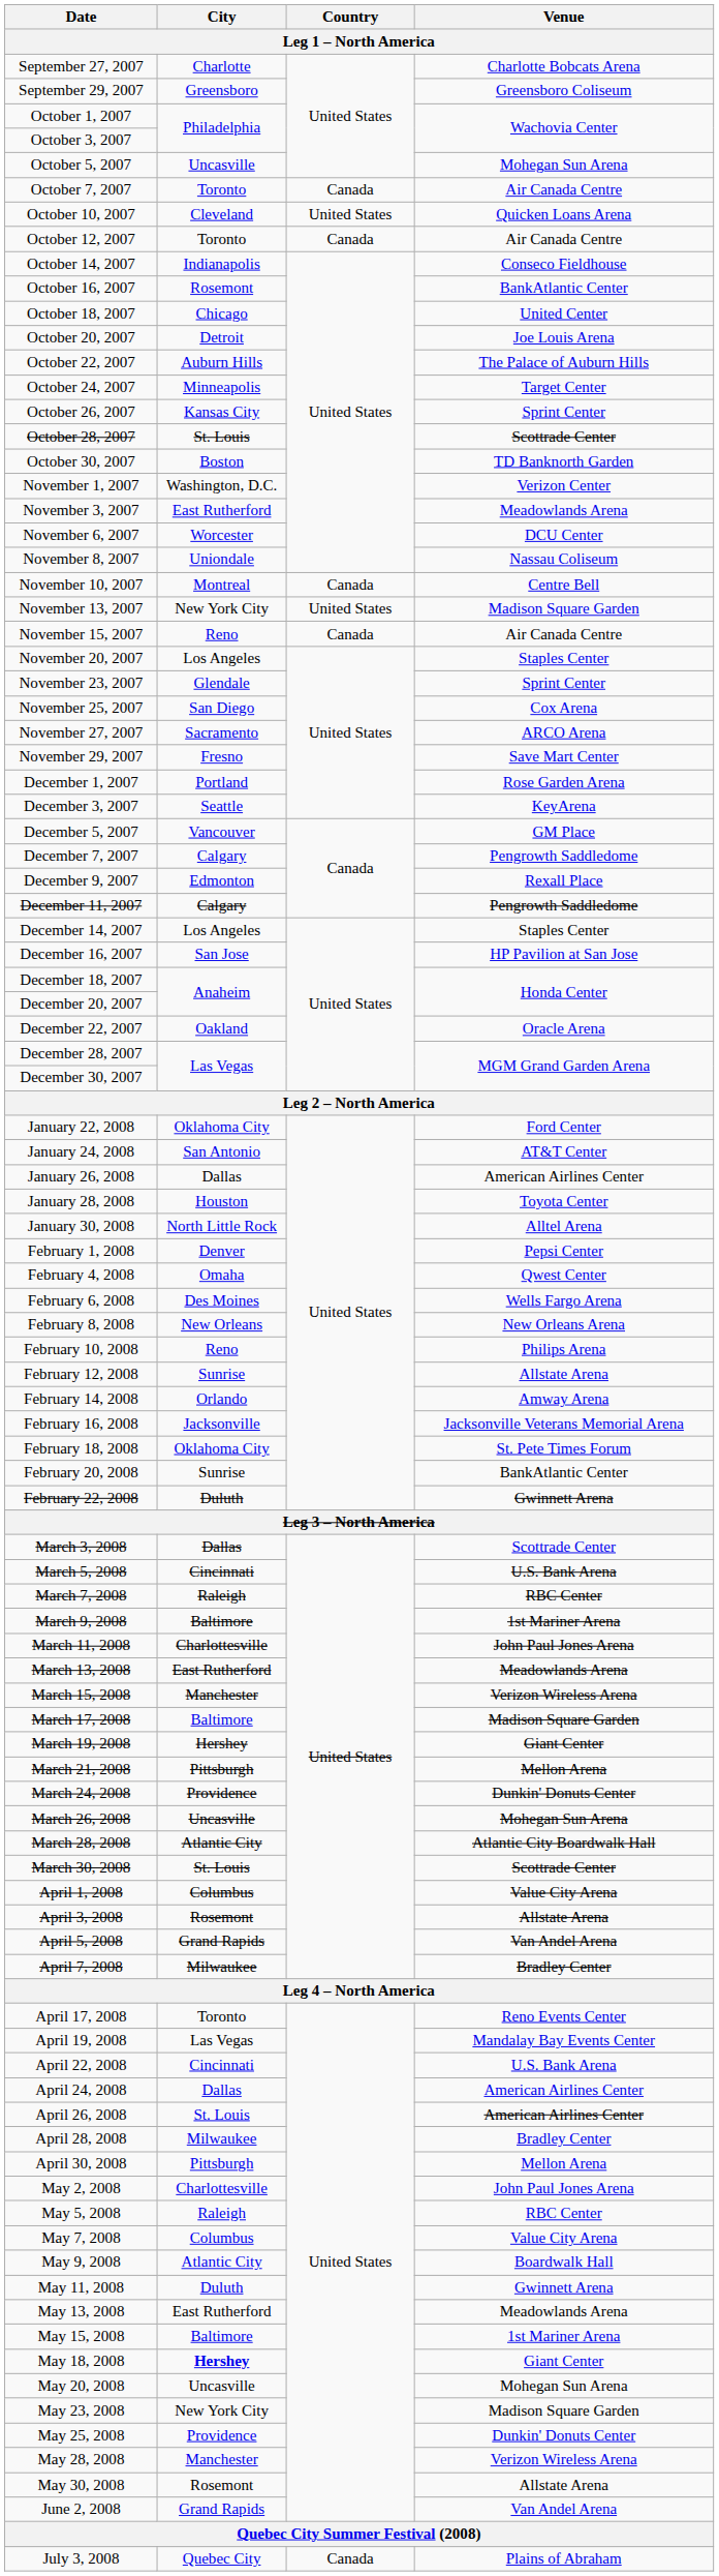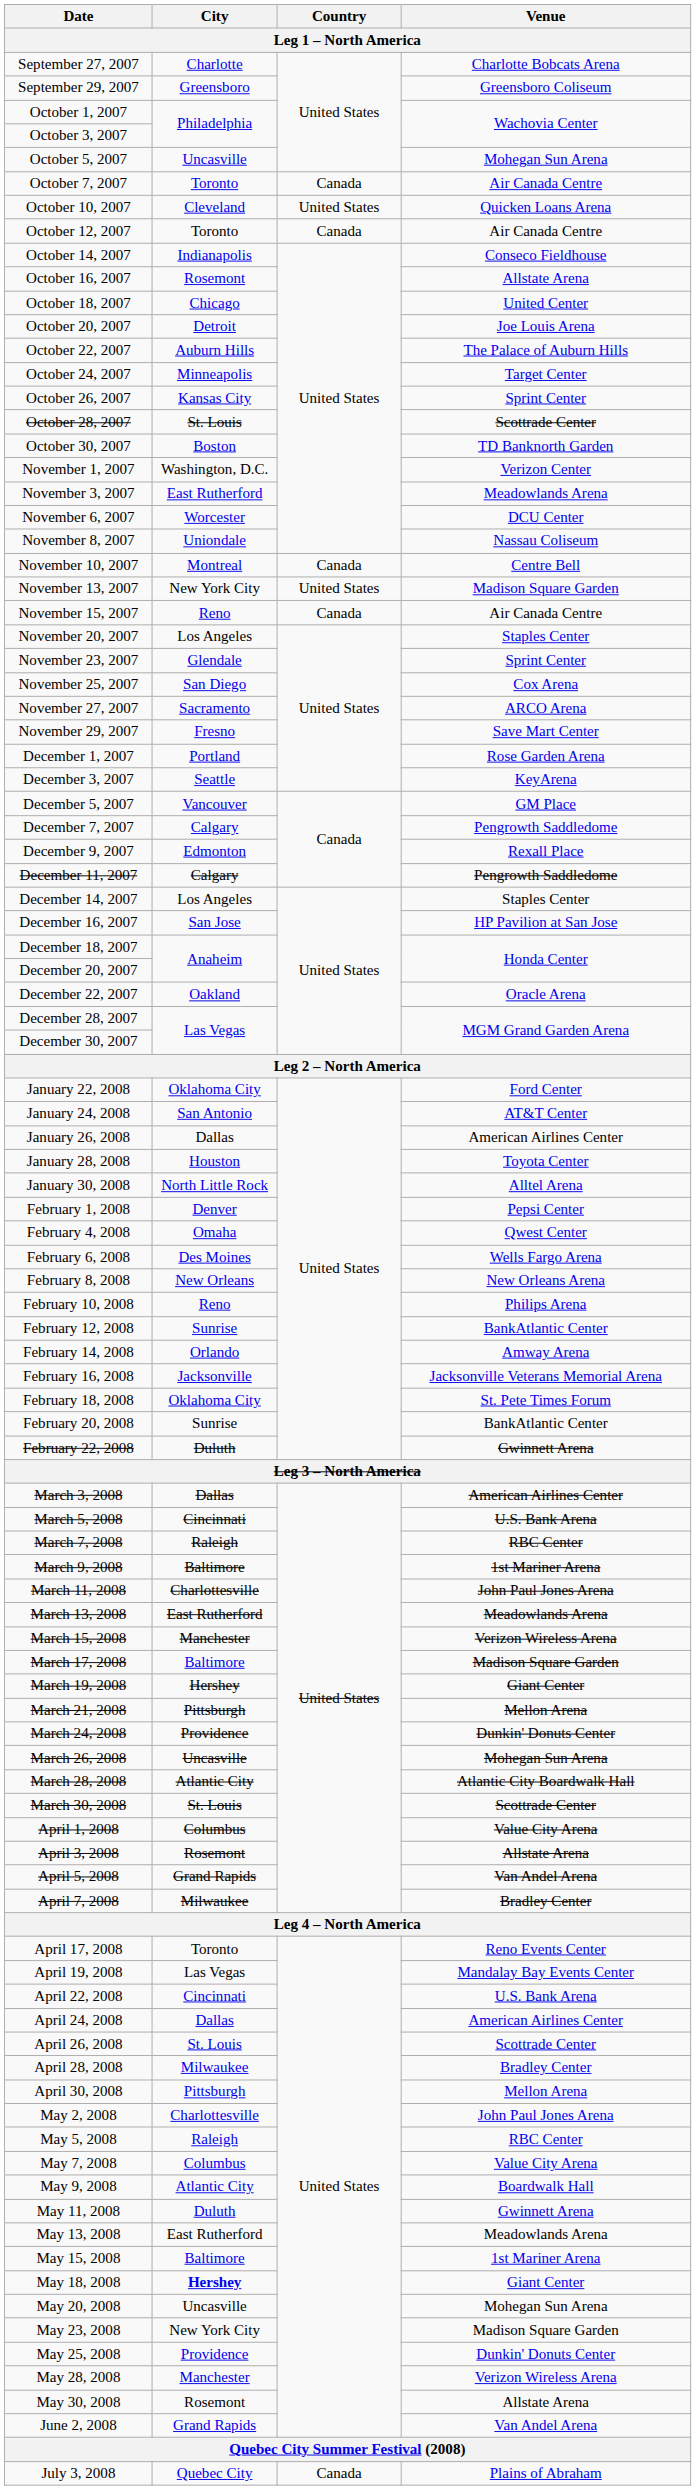 <table class="wikitable" style="text-align:center;">
 <tr>
 <th width="150">Date</th>
 <th width="125">City</th>
 <th width="125">Country</th>
 <th width="300">Venue</th>
 </tr>
 <tr>
 <th colspan="4">Leg 1 – North America</th>
 </tr>
 <tr>
 <td>September 27, 2007</td>
 <td><a href='#'>Charlotte</a></td>
 <td rowspan="5">United States</td>
 <td><a href='#'>Charlotte Bobcats Arena</a></td>
 </tr>
 <tr>
 <td>September 29, 2007</td>
 <td><a href='#'>Greensboro</a></td>
 <td><a href='#'>Greensboro Coliseum</a></td>
 </tr>
 <tr>
 <td>October 1, 2007</td>
 <td rowspan="2"><a href='#'>Philadelphia</a></td>
 <td rowspan="2"><a href='#'>Wachovia Center</a></td>
 </tr>
 <tr>
 <td>October 3, 2007</td>
 </tr>
 <tr>
 <td>October 5, 2007</td>
 <td><a href='#'>Uncasville</a></td>
 <td><a href='#'>Mohegan Sun Arena</a></td>
 </tr>
 <tr>
 <td>October 7, 2007</td>
 <td><a href='#'>Toronto</a></td>
 <td>Canada</td>
 <td><a href='#'>Air Canada Centre</a></td>
 </tr>
 <tr>
 <td>October 10, 2007</td>
 <td><a href='#'>Cleveland</a></td>
 <td>United States</td>
 <td><a href='#'>Quicken Loans Arena</a></td>
 </tr>
 <tr>
 <td>October 12, 2007</td>
 <td>Toronto</td>
 <td>Canada</td>
 <td>Air Canada Centre</td>
 </tr>
 <tr>
 <td>October 14, 2007</td>
 <td><a href='#'>Indianapolis</a></td>
 <td rowspan="13">United States</td>
 <td><a href='#'>Conseco Fieldhouse</a></td>
 </tr>
 <tr>
 <td>October 16, 2007</td>
 <td><a href='#'>Rosemont</a></td>
-<td><a href='#'>BankAtlantic Center</a></td>
+<td><a href='#'>Allstate Arena</a></td>
 </tr>
 <tr>
 <td>October 18, 2007</td>
 <td><a href='#'>Chicago</a></td>
 <td><a href='#'>United Center</a></td>
 </tr>
 <tr>
 <td>October 20, 2007</td>
 <td><a href='#'>Detroit</a></td>
 <td><a href='#'>Joe Louis Arena</a></td>
 </tr>
 <tr>
 <td>October 22, 2007</td>
 <td><a href='#'>Auburn Hills</a></td>
 <td><a href='#'>The Palace of Auburn Hills</a></td>
 </tr>
 <tr>
 <td>October 24, 2007</td>
 <td><a href='#'>Minneapolis</a></td>
 <td><a href='#'>Target Center</a></td>
 </tr>
 <tr>
 <td>October 26, 2007</td>
 <td><a href='#'>Kansas City</a></td>
 <td><a href='#'>Sprint Center</a></td>
 </tr>
 <tr>
 <td><s>October 28, 2007</s></td>
 <td><s>St. Louis</s></td>
 <td><s>Scottrade Center</s></td>
 </tr>
 <tr>
 <td>October 30, 2007</td>
 <td><a href='#'>Boston</a></td>
 <td><a href='#'>TD Banknorth Garden</a></td>
 </tr>
 <tr>
 <td>November 1, 2007</td>
 <td>Washington, D.C.</td>
 <td><a href='#'>Verizon Center</a></td>
 </tr>
 <tr>
 <td>November 3, 2007</td>
 <td><a href='#'>East Rutherford</a></td>
 <td><a href='#'>Meadowlands Arena</a></td>
 </tr>
 <tr>
 <td>November 6, 2007</td>
 <td><a href='#'>Worcester</a></td>
 <td><a href='#'>DCU Center</a></td>
 </tr>
 <tr>
 <td>November 8, 2007</td>
 <td><a href='#'>Uniondale</a></td>
 <td><a href='#'>Nassau Coliseum</a></td>
 </tr>
 <tr>
 <td>November 10, 2007</td>
 <td><a href='#'>Montreal</a></td>
 <td>Canada</td>
 <td><a href='#'>Centre Bell</a></td>
 </tr>
 <tr>
 <td>November 13, 2007</td>
 <td>New York City</td>
 <td>United States</td>
 <td><a href='#'>Madison Square Garden</a></td>
 </tr>
 <tr>
 <td>November 15, 2007</td>
 <td><a href='#'>Reno</a></td>
 <td>Canada</td>
 <td>Air Canada Centre</td>
 </tr>
 <tr>
 <td>November 20, 2007</td>
 <td>Los Angeles</td>
 <td rowspan="7">United States</td>
 <td><a href='#'>Staples Center</a></td>
 </tr>
 <tr>
 <td>November 23, 2007</td>
 <td><a href='#'>Glendale</a></td>
 <td><a href='#'>Sprint Center</a></td>
 </tr>
 <tr>
 <td>November 25, 2007</td>
 <td><a href='#'>San Diego</a></td>
 <td><a href='#'>Cox Arena</a></td>
 </tr>
 <tr>
 <td>November 27, 2007</td>
 <td><a href='#'>Sacramento</a></td>
 <td><a href='#'>ARCO Arena</a></td>
 </tr>
 <tr>
 <td>November 29, 2007</td>
 <td><a href='#'>Fresno</a></td>
 <td><a href='#'>Save Mart Center</a></td>
 </tr>
 <tr>
 <td>December 1, 2007</td>
 <td><a href='#'>Portland</a></td>
 <td><a href='#'>Rose Garden Arena</a></td>
 </tr>
 <tr>
 <td>December 3, 2007</td>
 <td><a href='#'>Seattle</a></td>
 <td><a href='#'>KeyArena</a></td>
 </tr>
 <tr>
 <td>December 5, 2007</td>
 <td><a href='#'>Vancouver</a></td>
 <td rowspan="4">Canada</td>
 <td><a href='#'>GM Place</a></td>
 </tr>
 <tr>
 <td>December 7, 2007</td>
 <td><a href='#'>Calgary</a></td>
 <td><a href='#'>Pengrowth Saddledome</a></td>
 </tr>
 <tr>
 <td>December 9, 2007</td>
 <td><a href='#'>Edmonton</a></td>
 <td><a href='#'>Rexall Place</a></td>
 </tr>
 <tr>
 <td><s>December 11, 2007</s></td>
 <td><s>Calgary</s></td>
 <td><s>Pengrowth Saddledome</s></td>
 </tr>
 <tr>
 <td>December 14, 2007</td>
 <td>Los Angeles</td>
 <td rowspan="7">United States</td>
 <td>Staples Center</td>
 </tr>
 <tr>
 <td>December 16, 2007</td>
 <td><a href='#'>San Jose</a></td>
 <td><a href='#'>HP Pavilion at San Jose</a></td>
 </tr>
 <tr>
 <td>December 18, 2007</td>
 <td rowspan="2"><a href='#'>Anaheim</a></td>
 <td rowspan="2"><a href='#'>Honda Center</a></td>
 </tr>
 <tr>
 <td>December 20, 2007</td>
 </tr>
 <tr>
 <td>December 22, 2007</td>
 <td><a href='#'>Oakland</a></td>
 <td><a href='#'>Oracle Arena</a></td>
 </tr>
 <tr>
 <td>December 28, 2007</td>
 <td rowspan="2"><a href='#'>Las Vegas</a></td>
 <td rowspan="2"><a href='#'>MGM Grand Garden Arena</a></td>
 </tr>
 <tr>
 <td>December 30, 2007</td>
 </tr>
 <tr>
 <th colspan="4">Leg 2 – North America</th>
 </tr>
 <tr>
 <td>January 22, 2008</td>
 <td><a href='#'>Oklahoma City</a></td>
 <td rowspan="16">United States</td>
 <td><a href='#'>Ford Center</a></td>
 </tr>
 <tr>
 <td>January 24, 2008</td>
 <td><a href='#'>San Antonio</a></td>
 <td><a href='#'>AT&T Center</a></td>
 </tr>
 <tr>
 <td>January 26, 2008</td>
 <td>Dallas</td>
 <td>American Airlines Center</td>
 </tr>
 <tr>
 <td>January 28, 2008</td>
 <td><a href='#'>Houston</a></td>
 <td><a href='#'>Toyota Center</a></td>
 </tr>
 <tr>
 <td>January 30, 2008</td>
 <td><a href='#'>North Little Rock</a></td>
 <td><a href='#'>Alltel Arena</a></td>
 </tr>
 <tr>
 <td>February 1, 2008</td>
 <td><a href='#'>Denver</a></td>
 <td><a href='#'>Pepsi Center</a></td>
 </tr>
 <tr>
 <td>February 4, 2008</td>
 <td><a href='#'>Omaha</a></td>
 <td><a href='#'>Qwest Center</a></td>
 </tr>
 <tr>
 <td>February 6, 2008</td>
 <td><a href='#'>Des Moines</a></td>
 <td><a href='#'>Wells Fargo Arena</a></td>
 </tr>
 <tr>
 <td>February 8, 2008</td>
 <td><a href='#'>New Orleans</a></td>
 <td><a href='#'>New Orleans Arena</a></td>
 </tr>
 <tr>
 <td>February 10, 2008</td>
 <td><a href='#'>Reno</a></td>
 <td><a href='#'>Philips Arena</a></td>
 </tr>
 <tr>
 <td>February 12, 2008</td>
 <td><a href='#'>Sunrise</a></td>
-<td><a href='#'>Allstate Arena</a></td>
+<td><a href='#'>BankAtlantic Center</a></td>
 </tr>
 <tr>
 <td>February 14, 2008</td>
 <td><a href='#'>Orlando</a></td>
 <td><a href='#'>Amway Arena</a></td>
 </tr>
 <tr>
 <td>February 16, 2008</td>
 <td><a href='#'>Jacksonville</a></td>
 <td><a href='#'>Jacksonville Veterans Memorial Arena</a></td>
 </tr>
 <tr>
 <td>February 18, 2008</td>
 <td><a href='#'>Oklahoma City</a></td>
 <td><a href='#'>St. Pete Times Forum</a></td>
 </tr>
 <tr>
 <td>February 20, 2008</td>
 <td>Sunrise</td>
 <td>BankAtlantic Center</td>
 </tr>
 <tr>
 <td><s>February 22, 2008</s></td>
 <td><s>Duluth</s></td>
 <td><s>Gwinnett Arena</s></td>
 </tr>
 <tr>
 <th colspan="4"><s>Leg 3 – North America</s></th>
 </tr>
 <tr>
 <td><s>March 3, 2008</s></td>
 <td><s>Dallas</s></td>
 <td rowspan="18"><s>United States</s></td>
-<td><a href='#'>Scottrade Center</a></td>
+<td><s>American Airlines Center</s></td>
 </tr>
 <tr>
 <td><s>March 5, 2008</s></td>
 <td><s>Cincinnati</s></td>
 <td><s>U.S. Bank Arena</s></td>
 </tr>
 <tr>
 <td><s>March 7, 2008</s></td>
 <td><s>Raleigh</s></td>
 <td><s>RBC Center</s></td>
 </tr>
 <tr>
 <td><s>March 9, 2008</s></td>
 <td><s>Baltimore</s></td>
 <td><s>1st Mariner Arena</s></td>
 </tr>
 <tr>
 <td><s>March 11, 2008</s></td>
 <td><s>Charlottesville</s></td>
 <td><s>John Paul Jones Arena</s></td>
 </tr>
 <tr>
 <td><s>March 13, 2008</s></td>
 <td><s>East Rutherford</s></td>
 <td><s>Meadowlands Arena</s></td>
 </tr>
 <tr>
 <td><s>March 15, 2008</s></td>
 <td><s>Manchester</s></td>
 <td><s>Verizon Wireless Arena</s></td>
 </tr>
 <tr>
 <td><s>March 17, 2008</s></td>
 <td><a href='#'>Baltimore</a></td>
 <td><s>Madison Square Garden</s></td>
 </tr>
 <tr>
 <td><s>March 19, 2008</s></td>
 <td><s>Hershey</s></td>
 <td><s>Giant Center</s></td>
 </tr>
 <tr>
 <td><s>March 21, 2008</s></td>
 <td><s>Pittsburgh</s></td>
 <td><s>Mellon Arena</s></td>
 </tr>
 <tr>
 <td><s>March 24, 2008</s></td>
 <td><s>Providence</s></td>
 <td><s>Dunkin' Donuts Center</s></td>
 </tr>
 <tr>
 <td><s>March 26, 2008</s></td>
 <td><s>Uncasville</s></td>
 <td><s>Mohegan Sun Arena</s></td>
 </tr>
 <tr>
 <td><s>March 28, 2008</s></td>
 <td><s>Atlantic City</s></td>
 <td><s>Atlantic City Boardwalk Hall</s></td>
 </tr>
 <tr>
 <td><s>March 30, 2008</s></td>
 <td><s>St. Louis</s></td>
 <td><s>Scottrade Center</s></td>
 </tr>
 <tr>
 <td><s>April 1, 2008</s></td>
 <td><s>Columbus</s></td>
 <td><s>Value City Arena</s></td>
 </tr>
 <tr>
 <td><s>April 3, 2008</s></td>
 <td><s>Rosemont</s></td>
 <td><s>Allstate Arena</s></td>
 </tr>
 <tr>
 <td><s>April 5, 2008</s></td>
 <td><s>Grand Rapids</s></td>
 <td><s>Van Andel Arena</s></td>
 </tr>
 <tr>
 <td><s>April 7, 2008</s></td>
 <td><s>Milwaukee</s></td>
 <td><s>Bradley Center</s></td>
 </tr>
 <tr>
 <th colspan="4">Leg 4 – North America</th>
 </tr>
 <tr>
 <td>April 17, 2008</td>
 <td>Toronto</td>
 <td rowspan="21">United States</td>
 <td><a href='#'>Reno Events Center</a></td>
 </tr>
 <tr>
 <td>April 19, 2008</td>
 <td>Las Vegas</td>
 <td><a href='#'>Mandalay Bay Events Center</a></td>
 </tr>
 <tr>
 <td>April 22, 2008</td>
 <td><a href='#'>Cincinnati</a></td>
 <td><a href='#'>U.S. Bank Arena</a></td>
 </tr>
 <tr>
 <td>April 24, 2008</td>
 <td><a href='#'>Dallas</a></td>
 <td><a href='#'>American Airlines Center</a></td>
 </tr>
 <tr>
 <td>April 26, 2008</td>
 <td><a href='#'>St. Louis</a></td>
-<td><s>American Airlines Center</s></td>
+<td><a href='#'>Scottrade Center</a></td>
 </tr>
 <tr>
 <td>April 28, 2008</td>
 <td><a href='#'>Milwaukee</a></td>
 <td><a href='#'>Bradley Center</a></td>
 </tr>
 <tr>
 <td>April 30, 2008</td>
 <td><a href='#'>Pittsburgh</a></td>
 <td><a href='#'>Mellon Arena</a></td>
 </tr>
 <tr>
 <td>May 2, 2008</td>
 <td><a href='#'>Charlottesville</a></td>
 <td><a href='#'>John Paul Jones Arena</a></td>
 </tr>
 <tr>
 <td>May 5, 2008</td>
 <td><a href='#'>Raleigh</a></td>
 <td><a href='#'>RBC Center</a></td>
 </tr>
 <tr>
 <td>May 7, 2008</td>
 <td><a href='#'>Columbus</a></td>
 <td><a href='#'>Value City Arena</a></td>
 </tr>
 <tr>
 <td>May 9, 2008</td>
 <td><a href='#'>Atlantic City</a></td>
 <td><a href='#'>Boardwalk Hall</a></td>
 </tr>
 <tr>
 <td>May 11, 2008</td>
 <td><a href='#'>Duluth</a></td>
 <td><a href='#'>Gwinnett Arena</a></td>
 </tr>
 <tr>
 <td>May 13, 2008</td>
 <td>East Rutherford</td>
 <td>Meadowlands Arena</td>
 </tr>
 <tr>
 <td>May 15, 2008</td>
 <td><a href='#'>Baltimore</a></td>
 <td><a href='#'>1st Mariner Arena</a></td>
 </tr>
 <tr>
 <td>May 18, 2008</td>
 <td><strong><a href='#'>Hershey</a></strong></td>
 <td><a href='#'>Giant Center</a></td>
 </tr>
 <tr>
 <td>May 20, 2008</td>
 <td>Uncasville</td>
 <td>Mohegan Sun Arena</td>
 </tr>
 <tr>
 <td>May 23, 2008</td>
 <td>New York City</td>
 <td>Madison Square Garden</td>
 </tr>
 <tr>
 <td>May 25, 2008</td>
 <td><a href='#'>Providence</a></td>
 <td><a href='#'>Dunkin' Donuts Center</a></td>
 </tr>
 <tr>
 <td>May 28, 2008</td>
 <td><a href='#'>Manchester</a></td>
 <td><a href='#'>Verizon Wireless Arena</a></td>
 </tr>
 <tr>
 <td>May 30, 2008</td>
 <td>Rosemont</td>
 <td>Allstate Arena</td>
 </tr>
 <tr>
 <td>June 2, 2008</td>
 <td><a href='#'>Grand Rapids</a></td>
 <td><a href='#'>Van Andel Arena</a></td>
 </tr>
 <tr>
 <th colspan="4"><a href='#'>Quebec City Summer Festival</a> (2008)</th>
 </tr>
 <tr>
 <td>July 3, 2008</td>
 <td><a href='#'>Quebec City</a></td>
 <td>Canada</td>
 <td><a href='#'>Plains of Abraham</a></td>
 </tr>
 </table>
